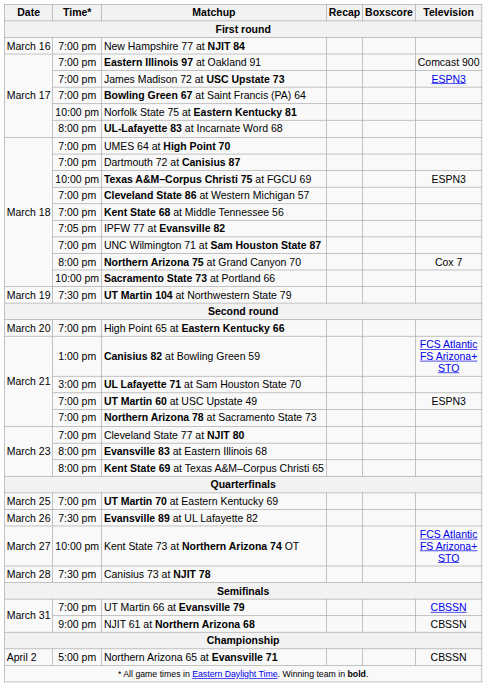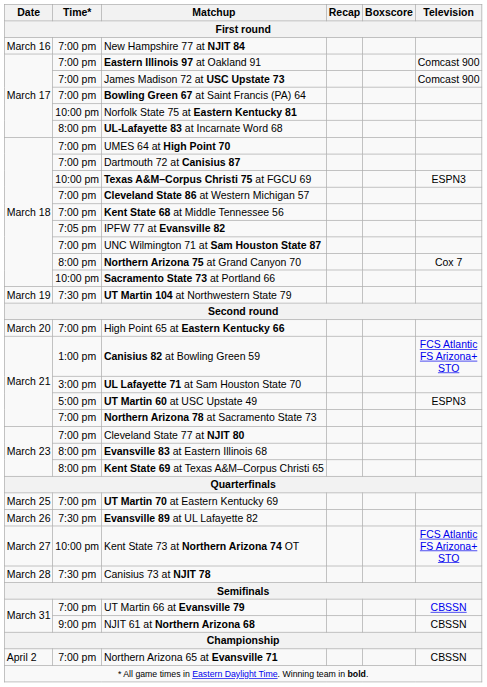 <table class="wikitable" style="font-size: 95%; text-align:center">
 <tr>
 <th>Date</th>
 <th>Time*</th>
 <th>Matchup</th>
 <th>Recap</th>
 <th>Boxscore</th>
 <th>Television</th>
 </tr>
 <tr>
 <th colspan=6>First round</th>
 </tr>
 <tr>
 <td align=left>March 16</td>
 <td>7:00 pm</td>
 <td align=left>New Hampshire 77 at <strong>NJIT 84</strong></td>
 <td></td>
 <td></td>
 <td></td>
 </tr>
 <tr>
 <td rowspan=5 align=left>March 17</td>
 <td>7:00 pm</td>
 <td align=left><strong>Eastern Illinois 97</strong> at Oakland 91</td>
 <td></td>
 <td></td>
 <td>Comcast 900</td>
 </tr>
 <tr>
 <td>7:00 pm</td>
 <td align=left>James Madison 72 at <strong>USC Upstate 73</strong></td>
 <td></td>
 <td></td>
-<td><a href='#'>ESPN3</a></td>
+<td>Comcast 900</td>
 </tr>
 <tr>
 <td>7:00 pm</td>
 <td align=left><strong>Bowling Green 67</strong> at Saint Francis (PA) 64</td>
 <td></td>
 <td></td>
 <td></td>
 </tr>
 <tr>
 <td>10:00 pm</td>
 <td align=left>Norfolk State 75 at <strong>Eastern Kentucky 81</strong></td>
 <td></td>
 <td></td>
 <td></td>
 </tr>
 <tr>
 <td>8:00 pm</td>
 <td align=left><strong>UL-Lafayette 83</strong> at Incarnate Word 68</td>
 <td></td>
 <td></td>
 <td></td>
 </tr>
 <tr>
 <td rowspan=9 align=left>March 18</td>
 <td>7:00 pm</td>
 <td align=left>UMES 64 at <strong>High Point 70</strong></td>
 <td></td>
 <td></td>
 <td></td>
 </tr>
 <tr>
 <td>7:00 pm</td>
 <td align=left>Dartmouth 72 at <strong>Canisius 87</strong></td>
 <td></td>
 <td></td>
 <td></td>
 </tr>
 <tr>
 <td>10:00 pm</td>
 <td align=left><strong>Texas A&M–Corpus Christi 75</strong> at FGCU 69</td>
 <td></td>
 <td></td>
 <td>ESPN3</td>
 </tr>
 <tr>
 <td>7:00 pm</td>
 <td align=left><strong>Cleveland State 86</strong> at Western Michigan 57</td>
 <td></td>
 <td></td>
 <td></td>
 </tr>
 <tr>
 <td>7:00 pm</td>
 <td align=left><strong>Kent State 68</strong> at Middle Tennessee 56</td>
 <td></td>
 <td></td>
 <td></td>
 </tr>
 <tr>
 <td>7:05 pm</td>
 <td align=left>IPFW 77 at <strong>Evansville 82</strong></td>
 <td></td>
 <td></td>
 <td></td>
 </tr>
 <tr>
 <td>7:00 pm</td>
 <td align=left>UNC Wilmington 71 at <strong>Sam Houston State 87</strong></td>
 <td></td>
 <td></td>
 <td></td>
 </tr>
 <tr>
 <td>8:00 pm</td>
 <td align=left><strong>Northern Arizona 75</strong> at Grand Canyon 70</td>
 <td></td>
 <td></td>
 <td>Cox 7</td>
 </tr>
 <tr>
 <td>10:00 pm</td>
 <td align=left><strong>Sacramento State 73</strong> at Portland 66</td>
 <td></td>
 <td></td>
 <td></td>
 </tr>
 <tr>
 <td align=left>March 19</td>
 <td>7:30 pm</td>
 <td align=left><strong>UT Martin 104</strong> at Northwestern State 79</td>
 <td></td>
 <td></td>
 <td></td>
 </tr>
 <tr>
 <th colspan=6>Second round</th>
 </tr>
 <tr>
 <td rowspan=1 align=left>March 20</td>
 <td>7:00 pm</td>
 <td align=left>High Point 65 at <strong>Eastern Kentucky 66</strong></td>
 <td></td>
 <td></td>
 <td></td>
 </tr>
 <tr>
 <td rowspan=4 align=left>March 21</td>
 <td>1:00 pm</td>
 <td align=left><strong>Canisius 82</strong> at Bowling Green 59</td>
 <td></td>
 <td></td>
 <td><a href='#'>FCS Atlantic</a><br><a href='#'>FS Arizona+</a><br><a href='#'>STO</a></td>
 </tr>
 <tr>
 <td>3:00 pm</td>
 <td align=left><strong>UL Lafayette 71</strong> at Sam Houston State 70</td>
 <td></td>
 <td></td>
 <td></td>
 </tr>
 <tr>
-<td>7:00 pm</td>
+<td>5:00 pm</td>
 <td align=left><strong>UT Martin 60</strong> at USC Upstate 49</td>
 <td></td>
 <td></td>
 <td>ESPN3</td>
 </tr>
 <tr>
 <td>7:00 pm</td>
 <td align=left><strong>Northern Arizona 78</strong> at Sacramento State 73</td>
 <td></td>
 <td></td>
 <td></td>
 </tr>
 <tr>
 <td rowspan=3 align=left>March 23</td>
 <td>7:00 pm</td>
 <td align=left>Cleveland State 77 at <strong>NJIT 80</strong></td>
 <td></td>
 <td></td>
 <td></td>
 </tr>
 <tr>
 <td>8:00 pm</td>
 <td align=left><strong>Evansville 83</strong> at Eastern Illinois 68</td>
 <td></td>
 <td></td>
 <td></td>
 </tr>
 <tr>
 <td>8:00 pm</td>
 <td align=left><strong>Kent State 69</strong> at Texas A&M–Corpus Christi 65</td>
 <td></td>
 <td></td>
 <td></td>
 </tr>
 <tr>
 <th colspan=6>Quarterfinals</th>
 </tr>
 <tr>
 <td align=left>March 25</td>
 <td>7:00 pm</td>
 <td align=left><strong>UT Martin 70</strong> at Eastern Kentucky 69</td>
 <td></td>
 <td></td>
 <td></td>
 </tr>
 <tr>
 <td align=left>March 26</td>
 <td>7:30 pm</td>
 <td align=left><strong>Evansville 89</strong> at UL Lafayette 82</td>
 <td></td>
 <td></td>
 <td></td>
 </tr>
 <tr>
 <td align=left>March 27</td>
 <td>10:00 pm</td>
 <td align=left>Kent State 73 at <strong>Northern Arizona 74</strong> OT</td>
 <td></td>
 <td></td>
 <td><a href='#'>FCS Atlantic</a><br><a href='#'>FS Arizona+</a><br><a href='#'>STO</a></td>
 </tr>
 <tr>
 <td align=left>March 28</td>
 <td>7:30 pm</td>
 <td align=left>Canisius 73 at <strong>NJIT 78</strong></td>
 <td></td>
 <td></td>
 <td></td>
 </tr>
 <tr>
 <th colspan=6>Semifinals</th>
 </tr>
 <tr>
 <td rowspan=2 align=left>March 31</td>
 <td>7:00 pm</td>
 <td align=left>UT Martin 66 at <strong>Evansville 79</strong></td>
 <td></td>
 <td></td>
 <td><a href='#'>CBSSN</a></td>
 </tr>
 <tr>
 <td>9:00 pm</td>
 <td align=left>NJIT 61 at <strong>Northern Arizona 68</strong></td>
 <td></td>
 <td></td>
 <td>CBSSN</td>
 </tr>
 <tr>
 <th colspan=6>Championship</th>
 </tr>
 <tr>
 <td align=left>April 2</td>
-<td>5:00 pm</td>
+<td>7:00 pm</td>
 <td align=left>Northern Arizona 65 at <strong>Evansville 71</strong></td>
 <td></td>
 <td></td>
 <td>CBSSN</td>
 </tr>
 <tr>
 <td colspan=6><small>* All game times in <a href='#'>Eastern Daylight Time</a>. Winning team in <strong>bold</strong>.</small></td>
 </tr>
 </table>
